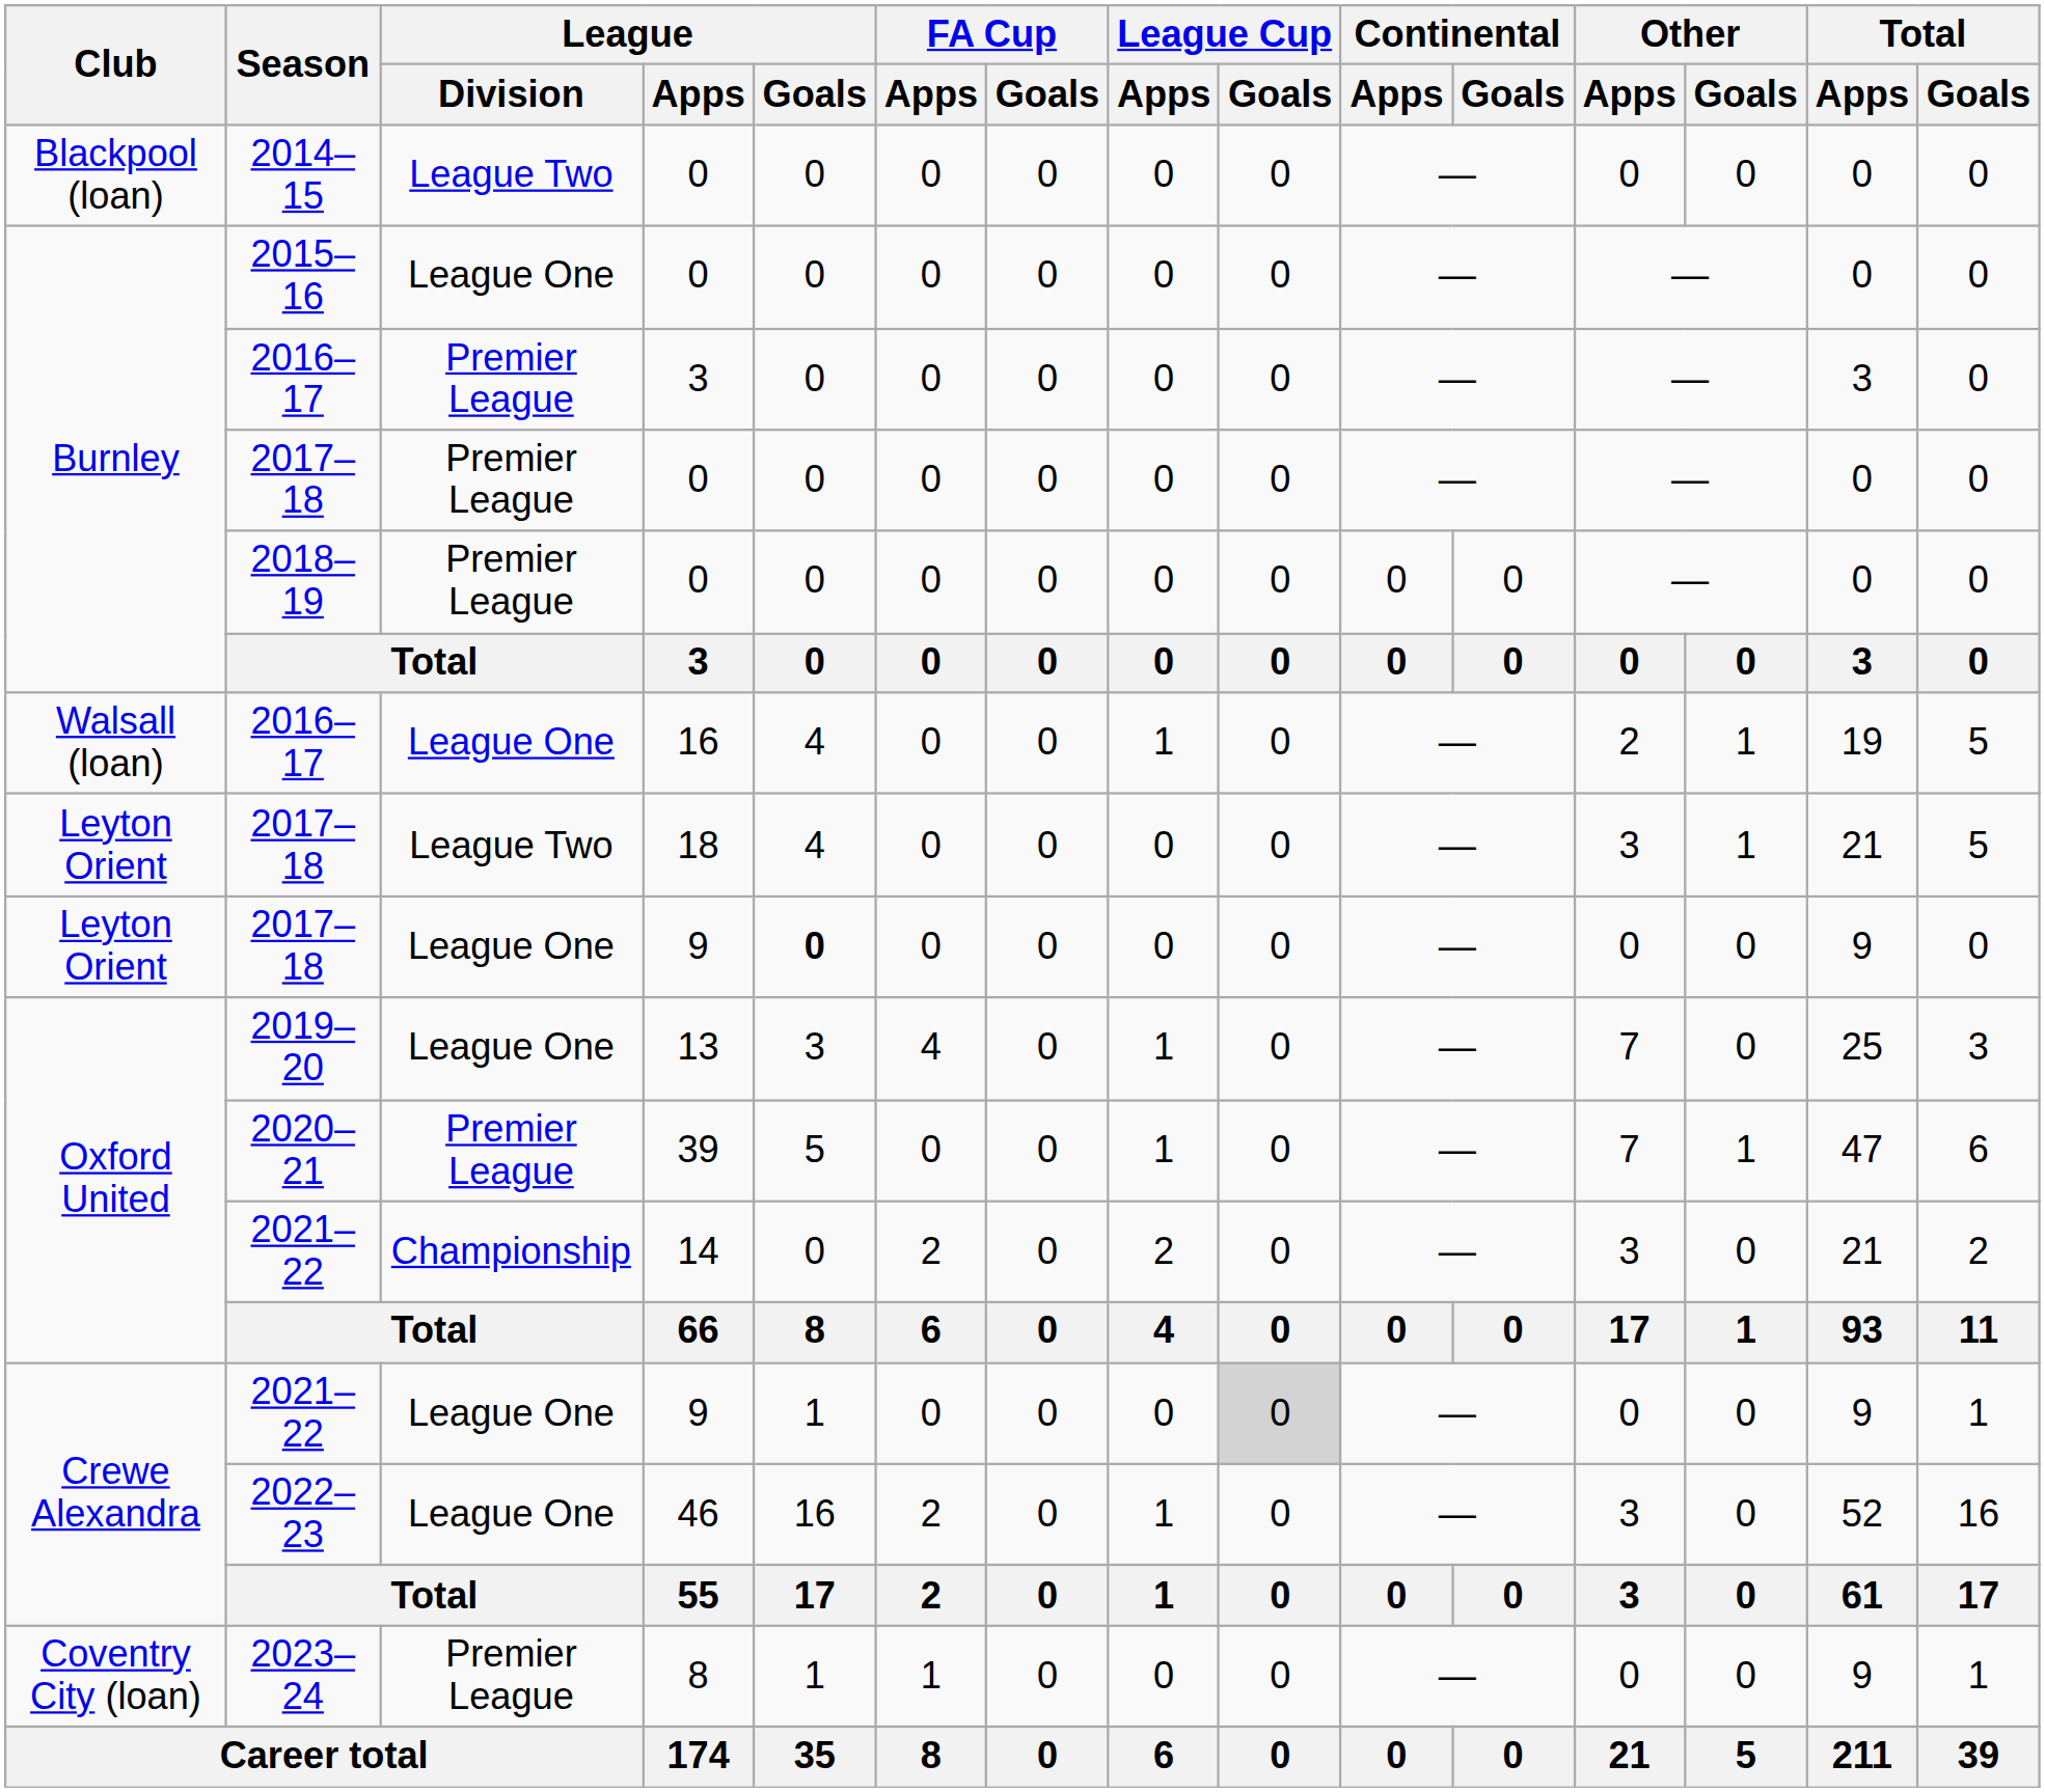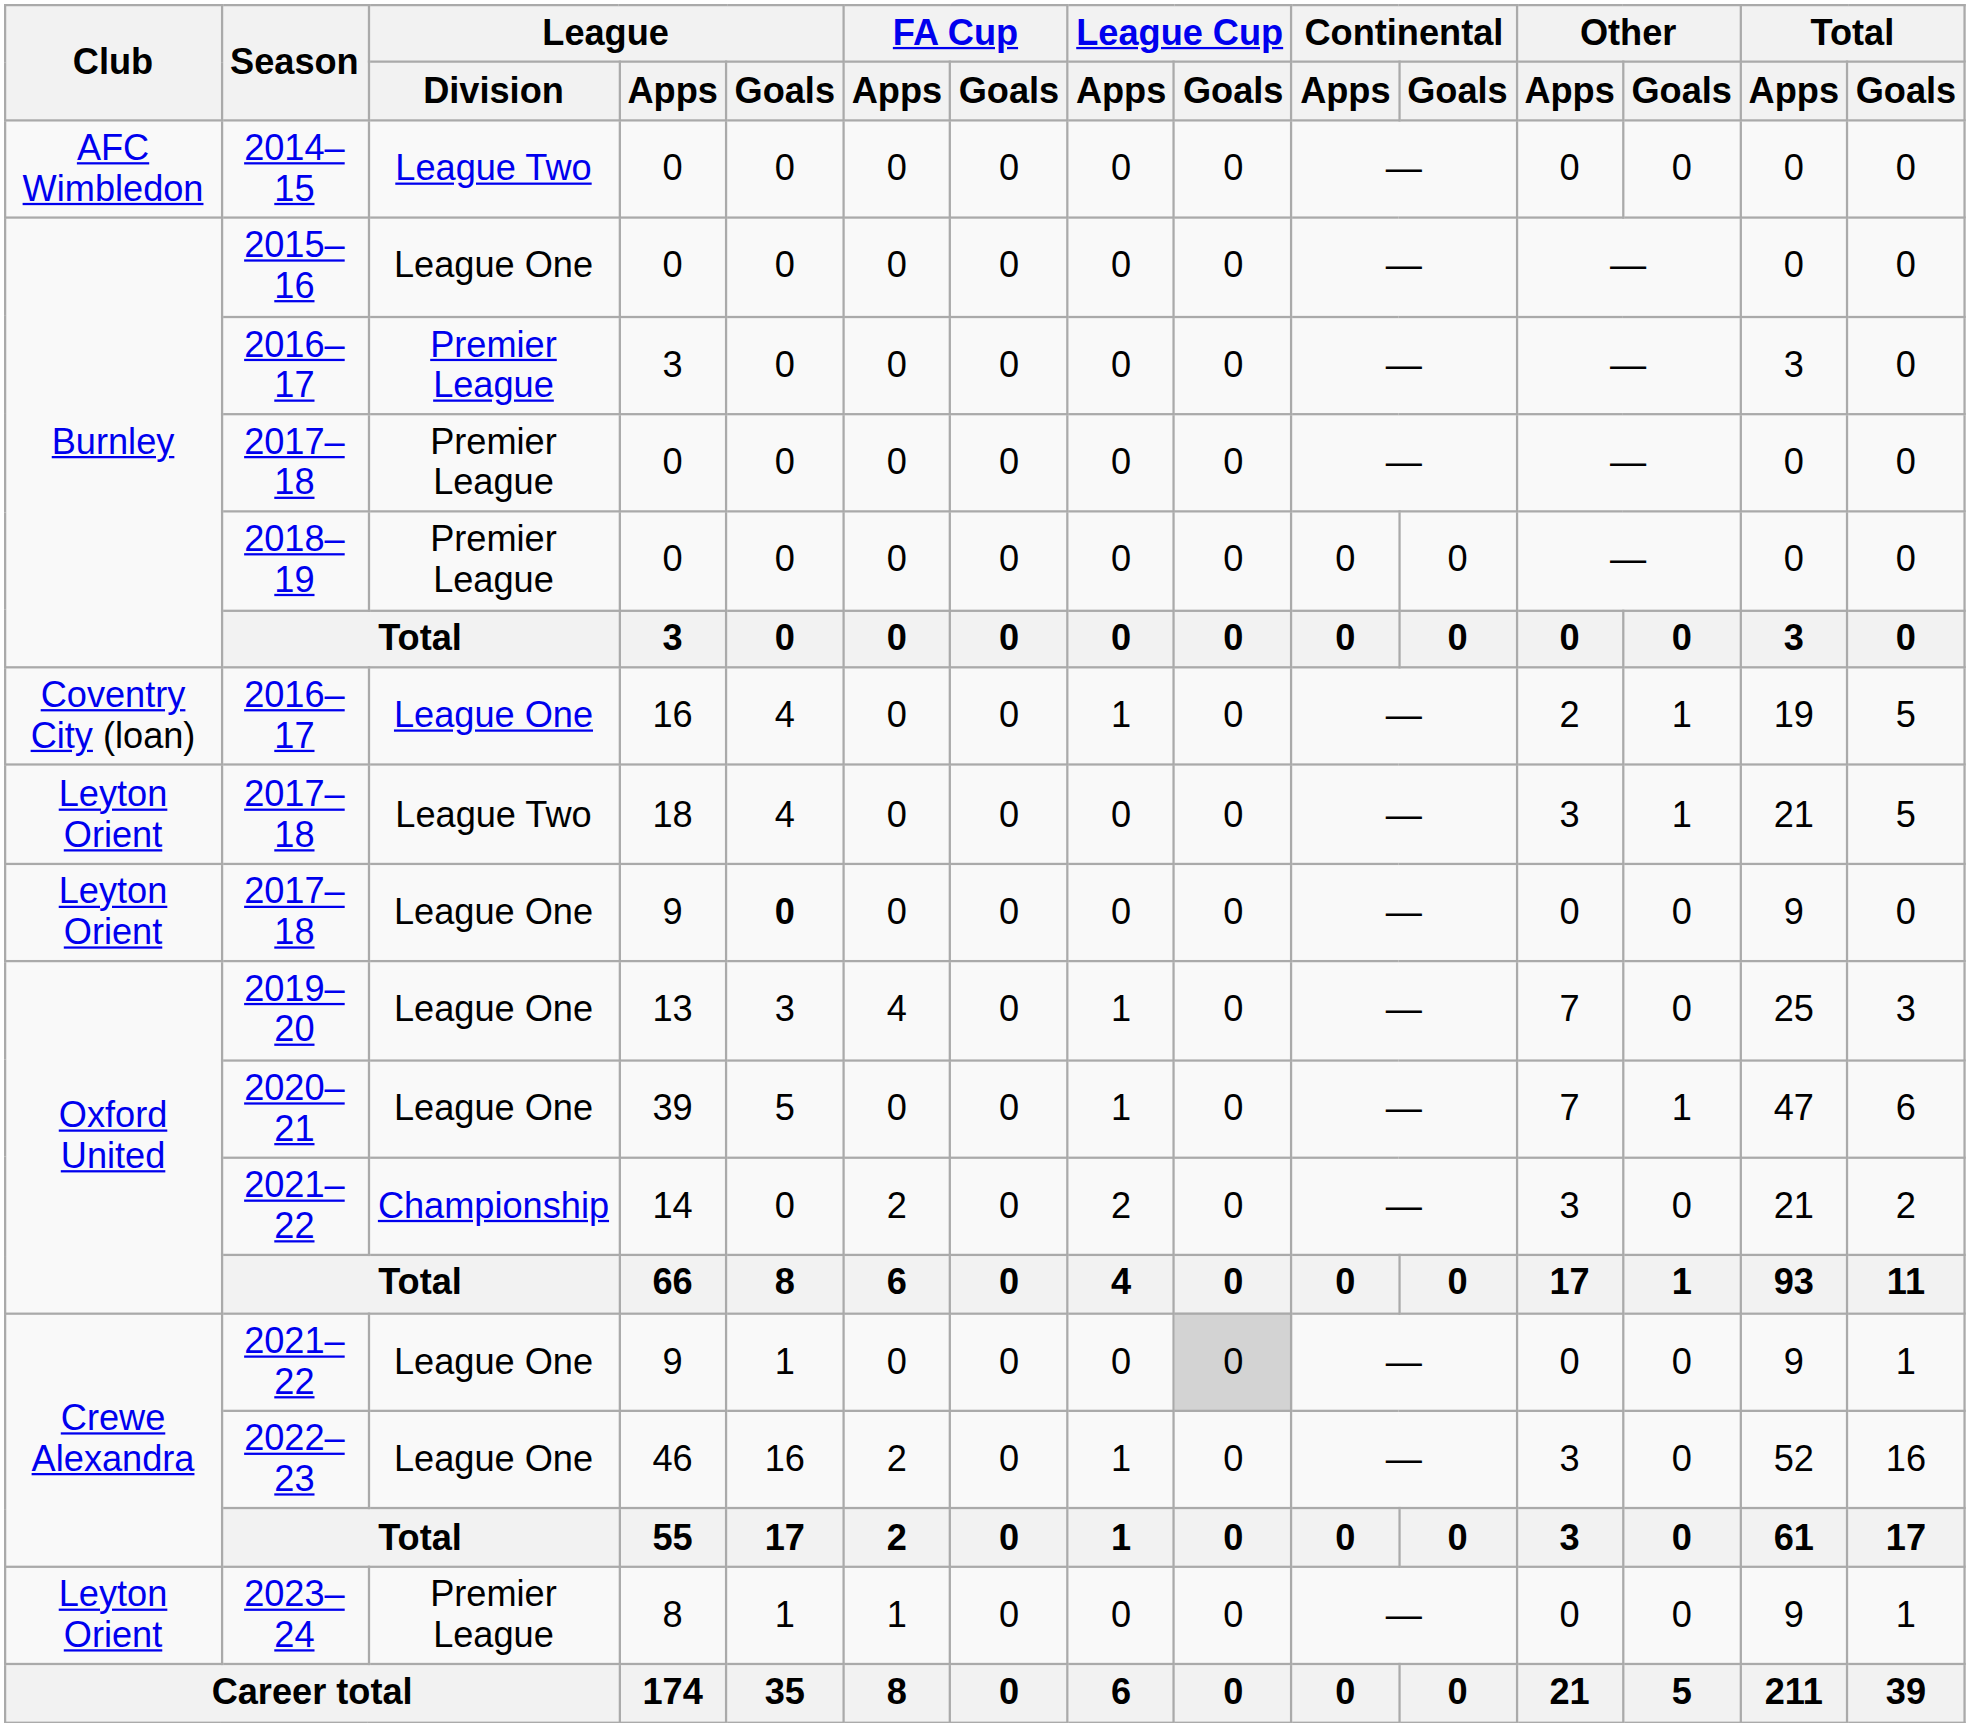 <table class="wikitable" style="text-align: center;">
 <tr>
 <th rowspan=2>Club</th>
 <th rowspan=2>Season</th>
 <th colspan=3>League</th>
 <th colspan=2><a href='#'>FA Cup</a></th>
 <th colspan=2><a href='#'>League Cup</a></th>
 <th colspan=2>Continental</th>
 <th colspan=2>Other</th>
 <th colspan=2>Total</th>
 </tr>
 <tr>
 <th>Division</th>
 <th>Apps</th>
 <th>Goals</th>
 <th>Apps</th>
 <th>Goals</th>
 <th>Apps</th>
 <th>Goals</th>
 <th>Apps</th>
 <th>Goals</th>
 <th>Apps</th>
 <th>Goals</th>
 <th>Apps</th>
 <th>Goals</th>
 </tr>
 <tr>
-<td><a href='#'>Blackpool</a> (loan)</td>
+<td><a href='#'>AFC Wimbledon</a></td>
 <td><a href='#'>2014–15</a></td>
 <td><a href='#'>League Two</a></td>
 <td>0</td>
 <td>0</td>
 <td>0</td>
 <td>0</td>
 <td>0</td>
 <td>0</td>
 <td colspan=2>—</td>
 <td>0</td>
 <td>0</td>
 <td>0</td>
 <td>0</td>
 </tr>
 <tr>
 <td rowspan=5><a href='#'>Burnley</a></td>
 <td><a href='#'>2015–16</a></td>
 <td>League One</td>
 <td>0</td>
 <td>0</td>
 <td>0</td>
 <td>0</td>
 <td>0</td>
 <td>0</td>
 <td colspan=2>—</td>
 <td colspan=2>—</td>
 <td>0</td>
 <td>0</td>
 </tr>
 <tr>
 <td><a href='#'>2016–17</a></td>
 <td><a href='#'>Premier League</a></td>
 <td>3</td>
 <td>0</td>
 <td>0</td>
 <td>0</td>
 <td>0</td>
 <td>0</td>
 <td colspan=2>—</td>
 <td colspan=2>—</td>
 <td>3</td>
 <td>0</td>
 </tr>
 <tr>
 <td><a href='#'>2017–18</a></td>
 <td>Premier League</td>
 <td>0</td>
 <td>0</td>
 <td>0</td>
 <td>0</td>
 <td>0</td>
 <td>0</td>
 <td colspan=2>—</td>
 <td colspan=2>—</td>
 <td>0</td>
 <td>0</td>
 </tr>
 <tr>
 <td><a href='#'>2018–19</a></td>
 <td>Premier League</td>
 <td>0</td>
 <td>0</td>
 <td>0</td>
 <td>0</td>
 <td>0</td>
 <td>0</td>
 <td>0</td>
 <td>0</td>
 <td colspan=2>—</td>
 <td>0</td>
 <td>0</td>
 </tr>
 <tr>
 <th colspan=2>Total</th>
 <th>3</th>
 <th>0</th>
 <th>0</th>
 <th>0</th>
 <th>0</th>
 <th>0</th>
 <th>0</th>
 <th>0</th>
 <th>0</th>
 <th>0</th>
 <th>3</th>
 <th>0</th>
 </tr>
 <tr>
-<td><a href='#'>Walsall</a> (loan)</td>
+<td><a href='#'>Coventry City</a> (loan)</td>
 <td><a href='#'>2016–17</a></td>
 <td><a href='#'>League One</a></td>
 <td>16</td>
 <td>4</td>
 <td>0</td>
 <td>0</td>
 <td>1</td>
 <td>0</td>
 <td colspan=2>—</td>
 <td>2</td>
 <td>1</td>
 <td>19</td>
 <td>5</td>
 </tr>
 <tr>
 <td><a href='#'>Leyton Orient</a></td>
 <td><a href='#'>2017–18</a></td>
 <td>League Two</td>
 <td>18</td>
 <td>4</td>
 <td>0</td>
 <td>0</td>
 <td>0</td>
 <td>0</td>
 <td colspan=2>—</td>
 <td>3</td>
 <td>1</td>
 <td>21</td>
 <td>5</td>
 </tr>
 <tr>
 <td><a href='#'>Leyton Orient</a></td>
 <td><a href='#'>2017–18</a></td>
 <td>League One</td>
 <td>9</td>
 <td><strong>0</strong></td>
 <td>0</td>
 <td>0</td>
 <td>0</td>
 <td>0</td>
 <td colspan=2>—</td>
 <td>0</td>
 <td>0</td>
 <td>9</td>
 <td>0</td>
 </tr>
 <tr>
 <td rowspan=4><a href='#'>Oxford United</a></td>
 <td><a href='#'>2019–20</a></td>
 <td>League One</td>
 <td>13</td>
 <td>3</td>
 <td>4</td>
 <td>0</td>
 <td>1</td>
 <td>0</td>
 <td colspan=2>—</td>
 <td>7</td>
 <td>0</td>
 <td>25</td>
 <td>3</td>
 </tr>
 <tr>
 <td><a href='#'>2020–21</a></td>
-<td><a href='#'>Premier League</a></td>
+<td>League One</td>
 <td>39</td>
 <td>5</td>
 <td>0</td>
 <td>0</td>
 <td>1</td>
 <td>0</td>
 <td colspan=2>—</td>
 <td>7</td>
 <td>1</td>
 <td>47</td>
 <td>6</td>
 </tr>
 <tr>
 <td><a href='#'>2021–22</a></td>
 <td><a href='#'>Championship</a></td>
 <td>14</td>
 <td>0</td>
 <td>2</td>
 <td>0</td>
 <td>2</td>
 <td>0</td>
 <td colspan=2>—</td>
 <td>3</td>
 <td>0</td>
 <td>21</td>
 <td>2</td>
 </tr>
 <tr>
 <th colspan=2>Total</th>
 <th>66</th>
 <th>8</th>
 <th>6</th>
 <th>0</th>
 <th>4</th>
 <th>0</th>
 <th>0</th>
 <th>0</th>
 <th>17</th>
 <th>1</th>
 <th>93</th>
 <th>11</th>
 </tr>
 <tr>
 <td rowspan=3><a href='#'>Crewe Alexandra</a></td>
 <td><a href='#'>2021–22</a></td>
 <td>League One</td>
 <td>9</td>
 <td>1</td>
 <td>0</td>
 <td>0</td>
 <td>0</td>
 <td style="background: lightgrey;">0</td>
 <td colspan=2>—</td>
 <td>0</td>
 <td>0</td>
 <td>9</td>
 <td>1</td>
 </tr>
 <tr>
 <td><a href='#'>2022–23</a></td>
 <td>League One</td>
 <td>46</td>
 <td>16</td>
 <td>2</td>
 <td>0</td>
 <td>1</td>
 <td>0</td>
 <td colspan=2>—</td>
 <td>3</td>
 <td>0</td>
 <td>52</td>
 <td>16</td>
 </tr>
 <tr>
 <th colspan=2>Total</th>
 <th>55</th>
 <th>17</th>
 <th>2</th>
 <th>0</th>
 <th>1</th>
 <th>0</th>
 <th>0</th>
 <th>0</th>
 <th>3</th>
 <th>0</th>
 <th>61</th>
 <th>17</th>
 </tr>
 <tr>
-<td><a href='#'>Coventry City</a> (loan)</td>
+<td><a href='#'>Leyton Orient</a></td>
 <td><a href='#'>2023–24</a></td>
 <td>Premier League</td>
 <td>8</td>
 <td>1</td>
 <td>1</td>
 <td>0</td>
 <td>0</td>
 <td>0</td>
 <td colspan=2>—</td>
 <td>0</td>
 <td>0</td>
 <td>9</td>
 <td>1</td>
 </tr>
 <tr>
 <th colspan=3>Career total</th>
 <th>174</th>
 <th>35</th>
 <th>8</th>
 <th>0</th>
 <th>6</th>
 <th>0</th>
 <th>0</th>
 <th>0</th>
 <th>21</th>
 <th>5</th>
 <th>211</th>
 <th>39</th>
 </tr>
 </table>
